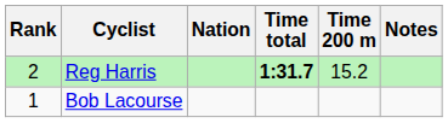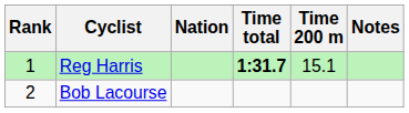 <table class="wikitable sortable" style="text-align:center">
 <tr>
 <th>Rank</th>
 <th>Cyclist</th>
 <th>Nation</th>
 <th>Time<br>total</th>
 <th>Time<br>200 m</th>
 <th>Notes</th>
 </tr>
 <tr bgcolor=bbf3bb>
-<td>2</td>
+<td>1</td>
 <td align=left><a href='#'>Reg Harris</a></td>
 <td align=left></td>
 <td><strong>1:31.7</strong></td>
-<td>15.2</td>
+<td>15.1</td>
 <td></td>
 </tr>
 <tr>
-<td>1</td>
+<td>2</td>
 <td align=left><a href='#'>Bob Lacourse</a></td>
 <td align=left></td>
 <td></td>
 <td></td>
 <td></td>
 </tr>
 </table>
